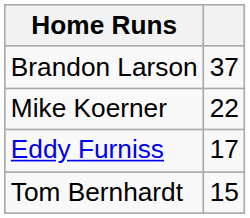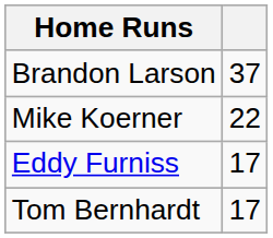 <table class="wikitable">
 <tr>
 <th>Home Runs</th>
 <th></th>
 </tr>
 <tr>
 <td>Brandon Larson</td>
 <td>37</td>
 </tr>
 <tr>
 <td>Mike Koerner</td>
 <td>22</td>
 </tr>
 <tr>
 <td><a href='#'>Eddy Furniss</a></td>
 <td>17</td>
 </tr>
 <tr>
 <td>Tom Bernhardt</td>
-<td>15</td>
+<td>17</td>
 </tr>
 </table>
